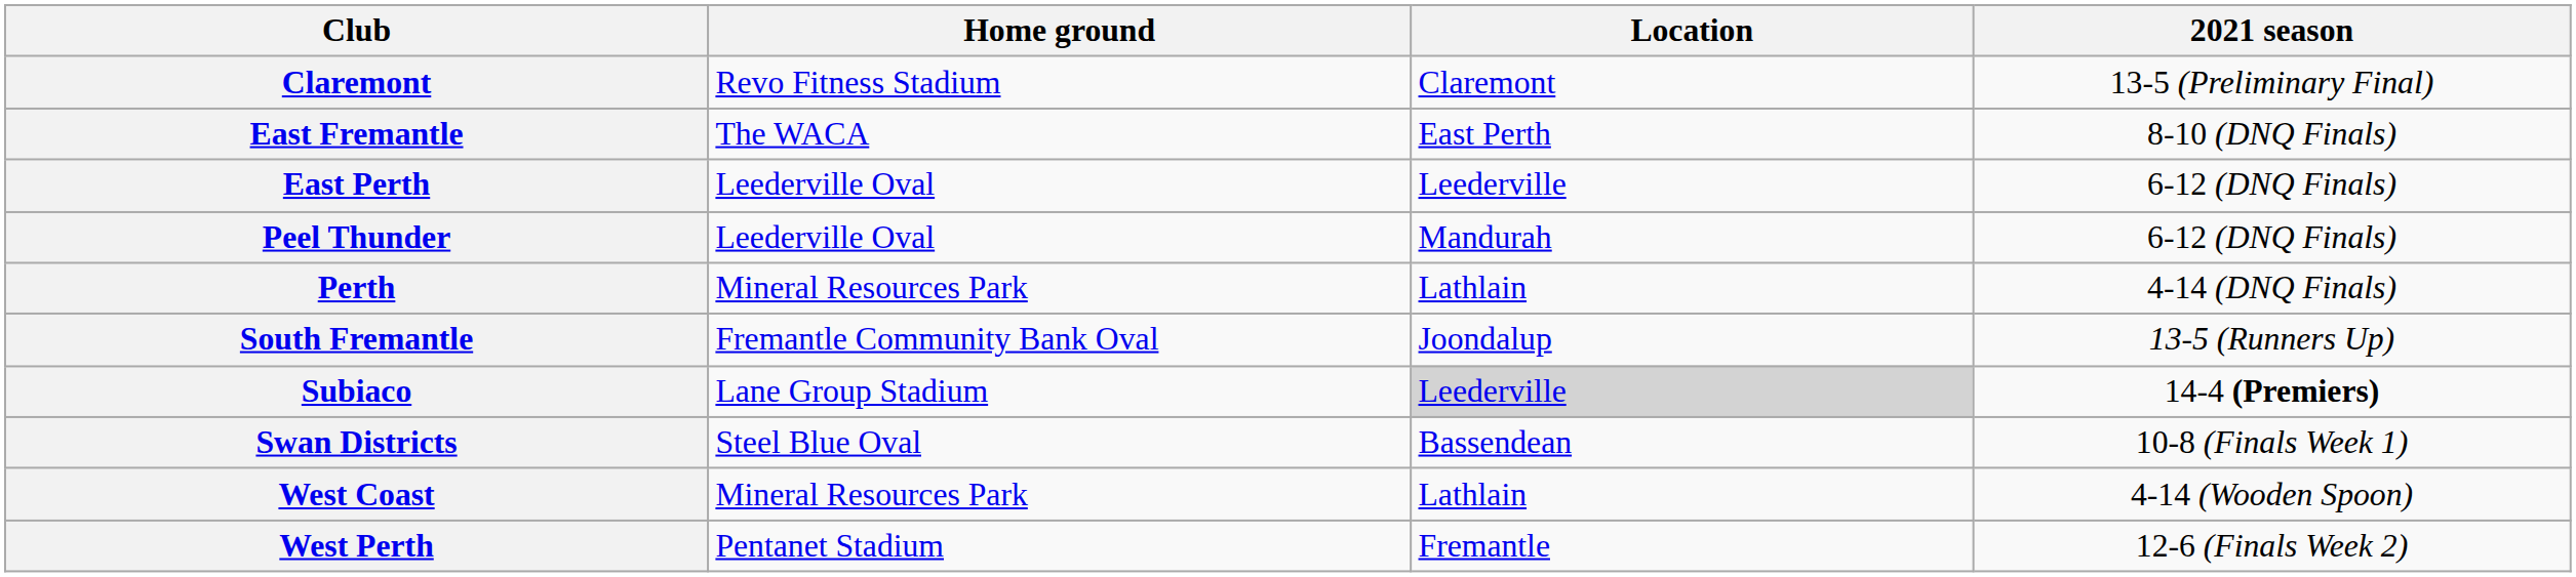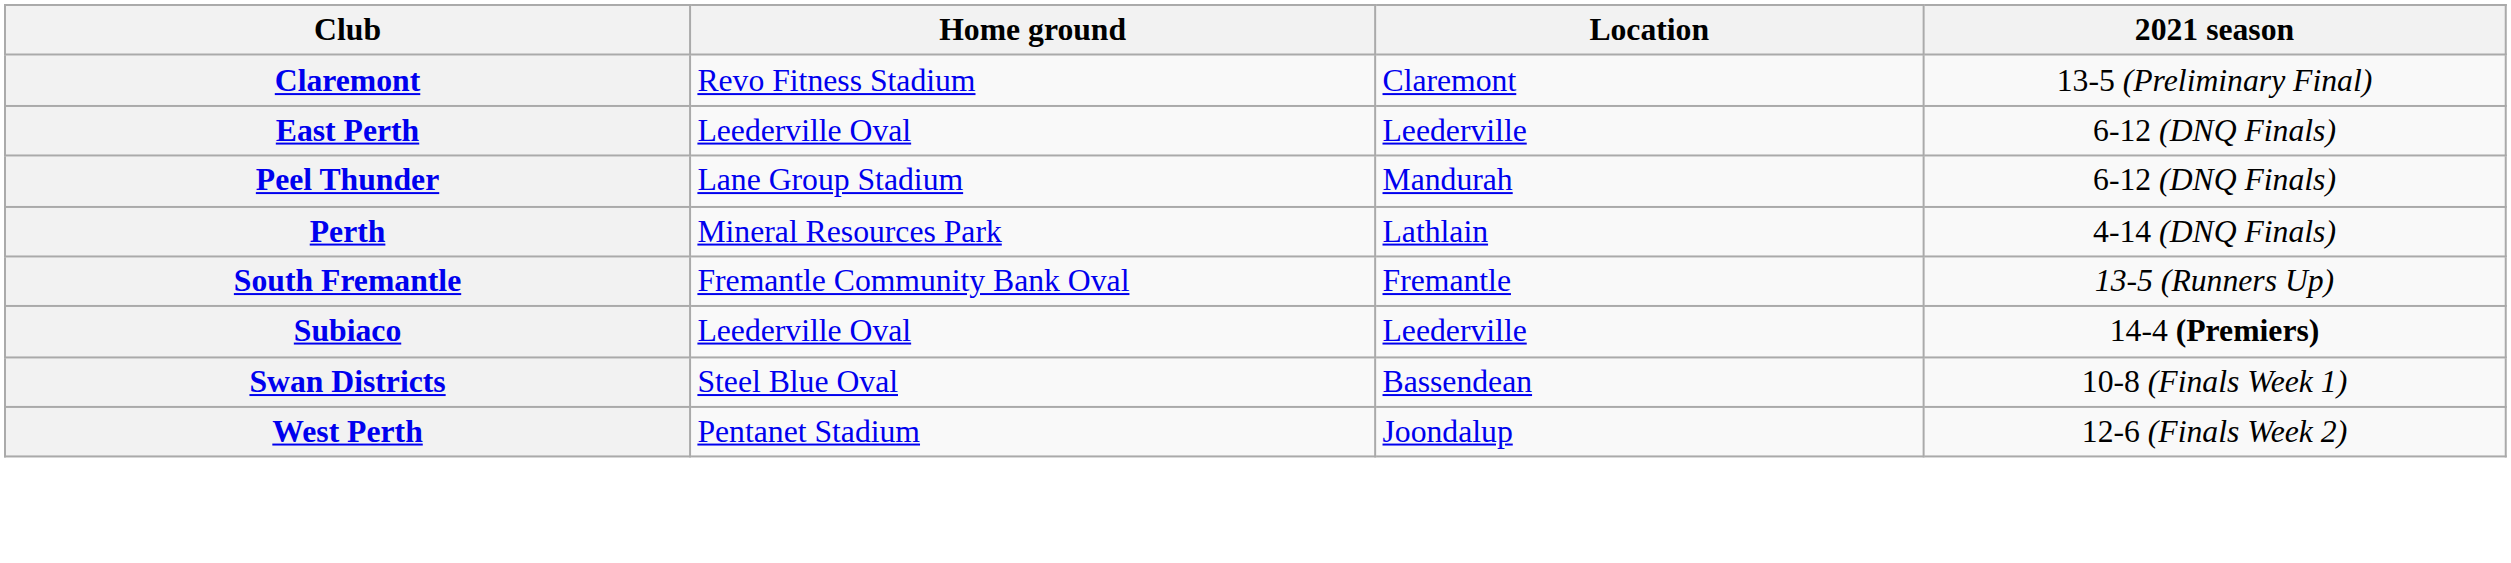 <table class="wikitable sortable" style="width:100%; text-align:left">
 <tr>
 <th style="width:20%">Club</th>
 <th style="width:20%">Home ground</th>
 <th style="width:16%">Location</th>
 <th style="width:17%">2021 season</th>
 </tr>
 <tr>
 <th scope="row"><a href='#'>Claremont</a></th>
 <td><a href='#'>Revo Fitness Stadium</a></td>
 <td><a href='#'>Claremont</a></td>
 <td align="center">13-5 <em>(Preliminary Final)</em></td>
 </tr>
 <tr>
-<th scope="row"><a href='#'>East Fremantle</a></th>
-<td><a href='#'>The WACA</a></td>
-<td><a href='#'>East Perth</a></td>
-<td align="center">8-10 <em>(DNQ Finals)</em></td>
-</tr>
-<tr>
 <th scope="row"><a href='#'>East Perth</a></th>
 <td><a href='#'>Leederville Oval</a></td>
 <td><a href='#'>Leederville</a></td>
 <td align="center">6-12 <em>(DNQ Finals)</em></td>
 </tr>
 <tr>
 <th scope="row"><a href='#'>Peel Thunder</a></th>
-<td><a href='#'>Leederville Oval</a></td>
+<td><a href='#'>Lane Group Stadium</a></td>
 <td><a href='#'>Mandurah</a></td>
 <td align="center">6-12 <em>(DNQ Finals)</em></td>
 </tr>
 <tr>
 <th scope="row"><a href='#'>Perth</a></th>
 <td><a href='#'>Mineral Resources Park</a></td>
 <td><a href='#'>Lathlain</a></td>
 <td align="center">4-14 <em>(DNQ Finals)</em></td>
 </tr>
 <tr>
 <th scope="row"><a href='#'>South Fremantle</a></th>
 <td><a href='#'>Fremantle Community Bank Oval</a></td>
-<td><a href='#'>Joondalup</a></td>
+<td><a href='#'>Fremantle</a></td>
 <td align="center"><em>13-5 (Runners Up)</em></td>
 </tr>
 <tr>
 <th scope="row"><a href='#'>Subiaco</a></th>
-<td><a href='#'>Lane Group Stadium</a></td>
-<td style="background: lightgrey;"><a href='#'>Leederville</a></td>
+<td><a href='#'>Leederville Oval</a></td>
+<td><a href='#'>Leederville</a></td>
 <td align="center">14-4 <strong>(Premiers)</strong></td>
 </tr>
 <tr>
 <th scope="row"><a href='#'>Swan Districts</a></th>
 <td><a href='#'>Steel Blue Oval</a></td>
 <td><a href='#'>Bassendean</a></td>
 <td align="center">10-8 <em>(Finals Week 1)</em></td>
 </tr>
 <tr>
-<th scope="row"><a href='#'>West Coast</a></th>
-<td><a href='#'>Mineral Resources Park</a></td>
-<td><a href='#'>Lathlain</a></td>
-<td align="center">4-14 <em>(Wooden Spoon)</em></td>
-</tr>
-<tr>
 <th scope="row"><a href='#'>West Perth</a></th>
 <td><a href='#'>Pentanet Stadium</a></td>
-<td><a href='#'>Fremantle</a></td>
+<td><a href='#'>Joondalup</a></td>
 <td align="center">12-6 <em>(Finals Week 2)</em></td>
 </tr>
 </table>
